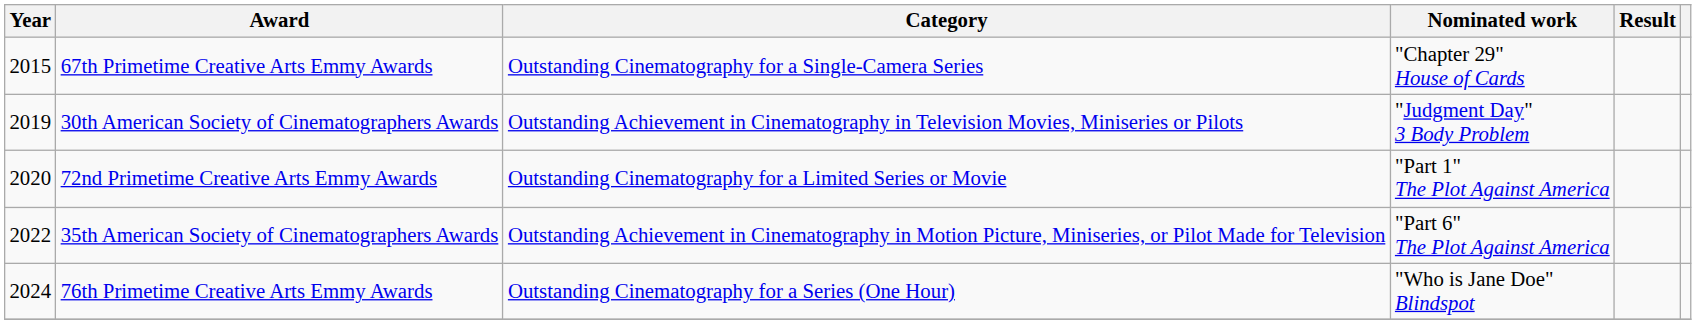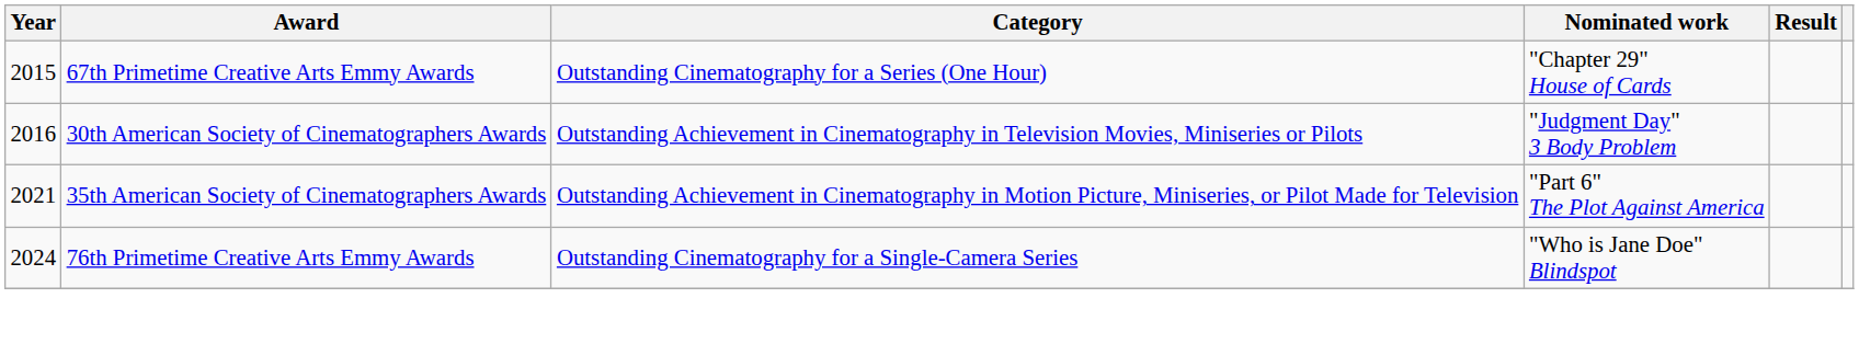 <table class="wikitable sortable">
 <tr>
 <th scope="col">Year</th>
 <th scope="col">Award</th>
 <th scope="col">Category</th>
 <th scope="col">Nominated work</th>
 <th scope="col">Result</th>
 <th scope="col" class="unsortable"></th>
 </tr>
 <tr>
 <td>2015</td>
 <td><a href='#'>67th Primetime Creative Arts Emmy Awards</a></td>
-<td><a href='#'>Outstanding Cinematography for a Single-Camera Series</a></td>
+<td><a href='#'>Outstanding Cinematography for a Series (One Hour)</a></td>
 <td>"Chapter 29" <br> <em><a href='#'>House of Cards</a></em></td>
 <td></td>
 <td style="text-align:center;"></td>
 </tr>
 <tr>
-<td>2019</td>
+<td>2016</td>
 <td><a href='#'>30th American Society of Cinematographers Awards</a></td>
 <td><a href='#'>Outstanding Achievement in Cinematography in Television Movies, Miniseries or Pilots</a></td>
 <td>"<a href='#'>Judgment Day</a>" <br> <em><a href='#'>3 Body Problem</a></em></td>
 <td></td>
 <td></td>
 </tr>
 <tr>
-<td>2020</td>
-<td><a href='#'>72nd Primetime Creative Arts Emmy Awards</a></td>
-<td><a href='#'>Outstanding Cinematography for a Limited Series or Movie</a></td>
-<td>"Part 1" <br> <em><a href='#'>The Plot Against America</a></em></td>
-<td></td>
-<td style="text-align:center;"></td>
-</tr>
-<tr>
-<td>2022</td>
+<td>2021</td>
 <td><a href='#'>35th American Society of Cinematographers Awards</a></td>
 <td><a href='#'>Outstanding Achievement in Cinematography in Motion Picture, Miniseries, or Pilot Made for Television</a></td>
 <td>"Part 6" <br> <em><a href='#'>The Plot Against America</a></em></td>
 <td></td>
 <td style="text-align:center;"></td>
 </tr>
 <tr>
 <td>2024</td>
 <td><a href='#'>76th Primetime Creative Arts Emmy Awards</a></td>
-<td><a href='#'>Outstanding Cinematography for a Series (One Hour)</a></td>
+<td><a href='#'>Outstanding Cinematography for a Single-Camera Series</a></td>
 <td>"Who is Jane Doe" <br> <em><a href='#'>Blindspot</a></em></td>
 <td></td>
 <td style="text-align:center;"></td>
 </tr>
 <tr>
 </tr>
 </table>
